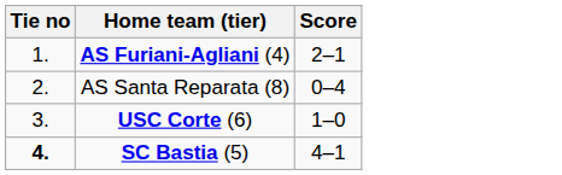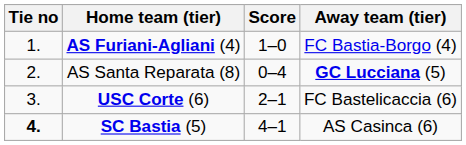 <table class="wikitable" style="text-align: center">
 <tr>
 <th>Tie no</th>
 <th>Home team (tier)</th>
 <th>Score</th>
+<th>Away team (tier)</th>
 </tr>
 <tr>
 <td>1.</td>
 <td><strong><a href='#'>AS Furiani-Agliani</a></strong> (4)</td>
-<td>2–1 </td>
+<td>1–0</td>
+<td><a href='#'>FC Bastia-Borgo</a> (4)</td>
 </tr>
 <tr>
 <td>2.</td>
 <td>AS Santa Reparata (8)</td>
 <td>0–4</td>
+<td><strong><a href='#'>GC Lucciana</a></strong> (5)</td>
 </tr>
 <tr>
 <td>3.</td>
 <td><strong><a href='#'>USC Corte</a></strong> (6)</td>
-<td>1–0</td>
+<td>2–1 </td>
+<td>FC Bastelicaccia (6)</td>
 </tr>
 <tr>
 <td><strong>4.</strong></td>
 <td><strong><a href='#'>SC Bastia</a></strong> (5)</td>
 <td>4–1</td>
+<td>AS Casinca (6)</td>
 </tr>
 </table>
